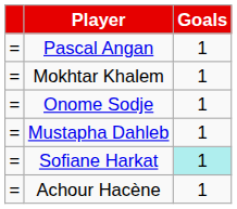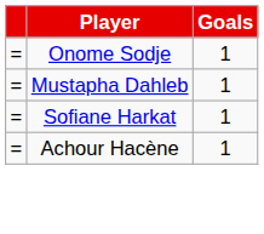 <table border="0" class="wikitable" style="text-align:center;font-size:95%">
 <tr>
 <th scope=col style="color:#FFFFFF; background:#E60000;"></th>
 <th scope=col style="color:#FFFFFF; background:#E60000;">Player</th>
 <th scope=col style="color:#FFFFFF; background:#E60000;">Goals</th>
-</tr>
-<tr>
-<td align=left>=</td>
-<td> <a href='#'>Pascal Angan</a></td>
-<td align=center>1</td>
-</tr>
-<tr>
-<td align=left>=</td>
-<td> Mokhtar Khalem</td>
-<td align=center>1</td>
 </tr>
 <tr>
 <td align=left>=</td>
 <td> <a href='#'>Onome Sodje</a></td>
 <td align=center>1</td>
 </tr>
 <tr>
 <td align=left>=</td>
 <td> <a href='#'>Mustapha Dahleb</a></td>
 <td align=center>1</td>
 </tr>
 <tr>
 <td align=left>=</td>
 <td> <a href='#'>Sofiane Harkat</a></td>
-<td align=center style="background: paleturquoise;">1</td>
+<td align=center>1</td>
 </tr>
 <tr>
 <td align=left>=</td>
 <td> Achour Hacène</td>
 <td align=center>1</td>
 </tr>
 </table>
